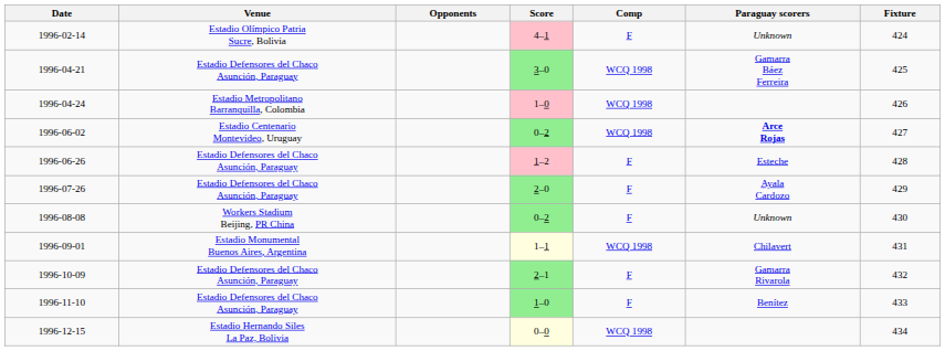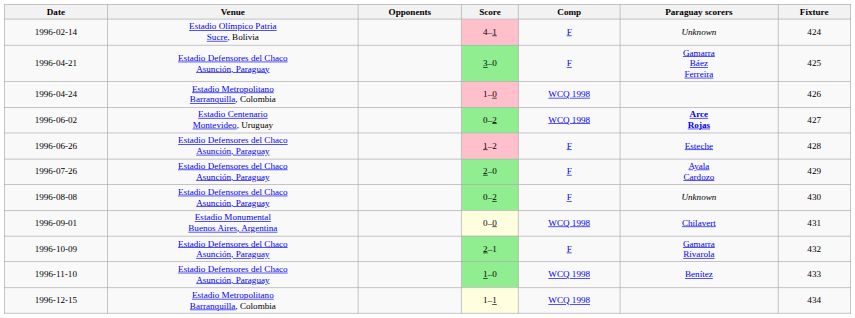 <table class="wikitable" style="font-size:85%; text-align:center;" width="100%">
 <tr>
 <th>Date</th>
 <th>Venue</th>
 <th>Opponents</th>
 <th>Score</th>
 <th>Comp</th>
 <th>Paraguay scorers</th>
 <th>Fixture</th>
 </tr>
 <tr>
 <td>1996-02-14</td>
 <td><a href='#'>Estadio Olímpico Patria</a><br> <a href='#'>Sucre</a>, Bolivia</td>
 <td></td>
 <td bgcolor="pink">4–<u>1</u></td>
 <td><a href='#'>F</a></td>
 <td><em>Unknown</em></td>
 <td>424</td>
 </tr>
 <tr>
 <td>1996-04-21</td>
 <td><a href='#'>Estadio Defensores del Chaco</a><br> <a href='#'>Asunción, Paraguay</a></td>
 <td></td>
 <td bgcolor="lightgreen"><u>3</u>–0</td>
-<td><a href='#'>WCQ 1998</a></td>
+<td><a href='#'>F</a></td>
 <td><a href='#'>Gamarra</a> <br><a href='#'>Báez</a> <br><a href='#'>Ferreira</a> </td>
 <td>425</td>
 </tr>
 <tr>
 <td>1996-04-24</td>
 <td><a href='#'>Estadio Metropolitano</a><br> <a href='#'>Barranquilla</a>, Colombia</td>
 <td></td>
 <td bgcolor="pink">1–<u>0</u></td>
 <td><a href='#'>WCQ 1998</a></td>
 <td></td>
 <td>426</td>
 </tr>
 <tr>
 <td>1996-06-02</td>
 <td><a href='#'>Estadio Centenario</a><br> <a href='#'>Montevideo</a>, Uruguay</td>
 <td></td>
 <td bgcolor="lightgreen">0–<u>2</u></td>
 <td><a href='#'>WCQ 1998</a></td>
 <td><strong><a href='#'>Arce</a> <br><a href='#'>Rojas</a> </strong></td>
 <td>427</td>
 </tr>
 <tr>
 <td>1996-06-26</td>
 <td><a href='#'>Estadio Defensores del Chaco</a><br> <a href='#'>Asunción, Paraguay</a></td>
 <td></td>
 <td bgcolor="pink"><u>1</u>–2</td>
 <td><a href='#'>F</a></td>
 <td><a href='#'>Esteche</a> </td>
 <td>428</td>
 </tr>
 <tr>
 <td>1996-07-26</td>
 <td><a href='#'>Estadio Defensores del Chaco</a><br> <a href='#'>Asunción, Paraguay</a></td>
 <td></td>
 <td bgcolor="lightgreen"><u>2</u>–0</td>
 <td><a href='#'>F</a></td>
 <td><a href='#'>Ayala</a>  <br> <a href='#'>Cardozo</a> </td>
 <td>429</td>
 </tr>
 <tr>
 <td>1996-08-08</td>
-<td><a href='#'>Workers Stadium</a><br> Beijing, <a href='#'>PR China</a></td>
+<td><a href='#'>Estadio Defensores del Chaco</a><br> <a href='#'>Asunción, Paraguay</a></td>
 <td></td>
 <td bgcolor="lightgreen">0–<u>2</u></td>
 <td><a href='#'>F</a></td>
 <td><em>Unknown</em></td>
 <td>430</td>
 </tr>
 <tr>
 <td>1996-09-01</td>
 <td><a href='#'>Estadio Monumental</a><br> <a href='#'>Buenos Aires, Argentina</a></td>
 <td></td>
-<td bgcolor="lightyellow">1–<u>1</u></td>
+<td bgcolor="lightyellow">0–<u>0</u></td>
 <td><a href='#'>WCQ 1998</a></td>
 <td><a href='#'>Chilavert</a> </td>
 <td>431</td>
 </tr>
 <tr>
 <td>1996-10-09</td>
 <td><a href='#'>Estadio Defensores del Chaco</a><br> <a href='#'>Asunción, Paraguay</a></td>
 <td></td>
 <td bgcolor="lightgreen"><u>2</u>–1</td>
 <td><a href='#'>F</a></td>
 <td><a href='#'>Gamarra</a>  <br> <a href='#'>Rivarola</a> </td>
 <td>432</td>
 </tr>
 <tr>
 <td>1996-11-10</td>
 <td><a href='#'>Estadio Defensores del Chaco</a><br> <a href='#'>Asunción, Paraguay</a></td>
 <td></td>
 <td bgcolor="lightgreen"><u>1</u>–0</td>
-<td><a href='#'>F</a></td>
+<td><a href='#'>WCQ 1998</a></td>
 <td><a href='#'>Benítez</a> </td>
 <td>433</td>
 </tr>
 <tr>
 <td>1996-12-15</td>
-<td><a href='#'>Estadio Hernando Siles</a><br> <a href='#'>La Paz, Bolivia</a></td>
+<td><a href='#'>Estadio Metropolitano</a><br> <a href='#'>Barranquilla</a>, Colombia</td>
 <td></td>
-<td bgcolor="lightyellow">0–<u>0</u></td>
+<td bgcolor="lightyellow">1–<u>1</u></td>
 <td><a href='#'>WCQ 1998</a></td>
 <td></td>
 <td>434</td>
 </tr>
 </table>
